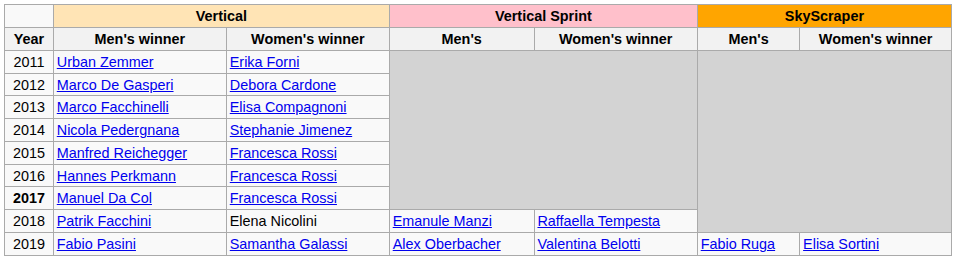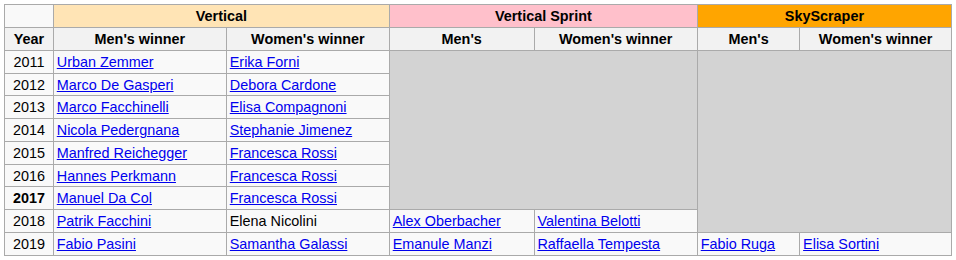 <table class="wikitable" style="width:75%; font-size:90%; text-align:left;">
 <tr>
 <td></td>
 <td align=center colspan=2 bgcolor=Moccasin><strong>Vertical</strong></td>
 <td align=center colspan=2 bgcolor=pink><strong>Vertical Sprint</strong></td>
 <td align=center colspan=2 bgcolor=orange><strong>SkyScraper</strong></td>
 </tr>
 <tr>
 <th>Year</th>
 <th>Men's winner</th>
 <th>Women's winner</th>
 <th>Men's</th>
 <th>Women's winner</th>
 <th>Men's</th>
 <th>Women's winner</th>
 </tr>
 <tr>
 <td align=center>2011</td>
 <td><a href='#'>Urban Zemmer</a></td>
 <td><a href='#'>Erika Forni</a></td>
 <td colspan=2 rowspan=7 bgcolor=lightgrey></td>
 <td colspan=2 rowspan=8 bgcolor=lightgrey></td>
 </tr>
 <tr>
 <td align=center>2012</td>
 <td><a href='#'>Marco De Gasperi</a></td>
 <td><a href='#'>Debora Cardone</a></td>
 </tr>
 <tr>
 <td align=center>2013</td>
 <td><a href='#'>Marco Facchinelli</a></td>
 <td><a href='#'>Elisa Compagnoni</a></td>
 </tr>
 <tr>
 <td align=center>2014</td>
 <td><a href='#'>Nicola Pedergnana</a></td>
 <td><a href='#'>Stephanie Jimenez</a></td>
 </tr>
 <tr>
 <td align=center>2015</td>
 <td><a href='#'>Manfred Reichegger</a></td>
 <td><a href='#'>Francesca Rossi</a></td>
 </tr>
 <tr>
 <td align=center>2016</td>
 <td><a href='#'>Hannes Perkmann</a></td>
 <td><a href='#'>Francesca Rossi</a></td>
 </tr>
 <tr>
 <td align=center><strong>2017</strong></td>
 <td><a href='#'>Manuel Da Col</a></td>
 <td><a href='#'>Francesca Rossi</a></td>
 </tr>
 <tr>
 <td align=center>2018</td>
 <td><a href='#'>Patrik Facchini</a></td>
 <td>Elena Nicolini</td>
-<td><a href='#'>Emanule Manzi</a></td>
-<td><a href='#'>Raffaella Tempesta</a></td>
+<td><a href='#'>Alex Oberbacher</a></td>
+<td><a href='#'>Valentina Belotti</a></td>
 </tr>
 <tr>
 <td align=center>2019</td>
 <td><a href='#'>Fabio Pasini</a></td>
 <td><a href='#'>Samantha Galassi</a></td>
-<td><a href='#'>Alex Oberbacher</a></td>
-<td><a href='#'>Valentina Belotti</a></td>
+<td><a href='#'>Emanule Manzi</a></td>
+<td><a href='#'>Raffaella Tempesta</a></td>
 <td><a href='#'>Fabio Ruga</a></td>
 <td><a href='#'>Elisa Sortini</a></td>
 </tr>
 </table>
